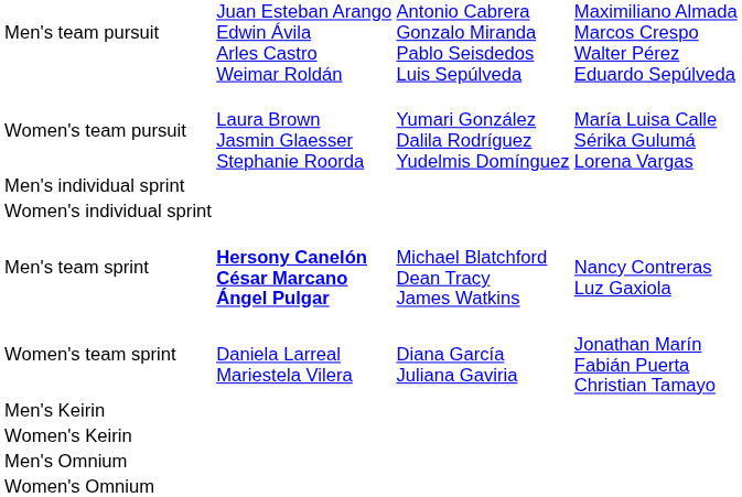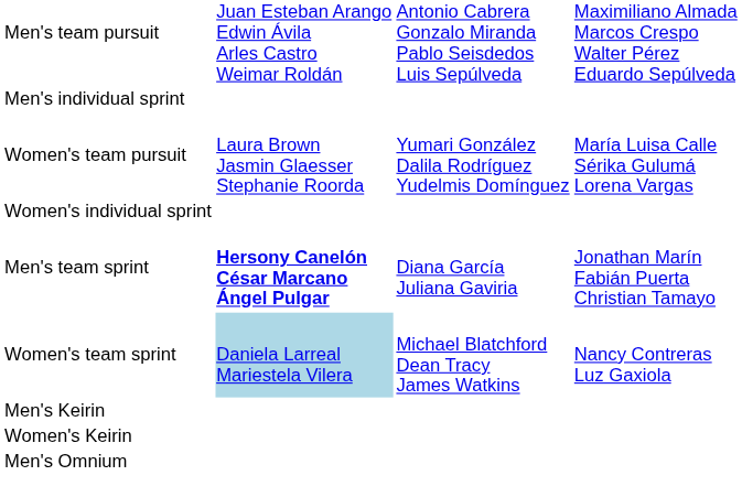 <table>
 <tr>
 <td>Men's team pursuit<br></td>
 <td><br><a href='#'>Juan Esteban Arango</a><br><a href='#'>Edwin Ávila</a><br><a href='#'>Arles Castro</a><br><a href='#'>Weimar Roldán</a></td>
 <td><br><a href='#'>Antonio Cabrera</a><br><a href='#'>Gonzalo Miranda</a><br><a href='#'>Pablo Seisdedos</a><br><a href='#'>Luis Sepúlveda</a></td>
 <td><br><a href='#'>Maximiliano Almada</a><br><a href='#'>Marcos Crespo</a><br><a href='#'>Walter Pérez</a><br><a href='#'>Eduardo Sepúlveda</a></td>
 </tr>
 <tr>
+<td>Men's individual sprint<br></td>
+<td></td>
+<td></td>
+<td></td>
+</tr>
+<tr>
 <td>Women's team pursuit<br></td>
 <td><br><a href='#'>Laura Brown</a><br><a href='#'>Jasmin Glaesser</a><br><a href='#'>Stephanie Roorda</a></td>
 <td><br><a href='#'>Yumari González</a><br><a href='#'>Dalila Rodríguez</a><br><a href='#'>Yudelmis Domínguez</a></td>
 <td><br><a href='#'>María Luisa Calle</a><br><a href='#'>Sérika Gulumá</a><br><a href='#'>Lorena Vargas</a></td>
-</tr>
-<tr>
-<td>Men's individual sprint<br></td>
-<td></td>
-<td></td>
-<td></td>
 </tr>
 <tr>
 <td>Women's individual sprint<br></td>
 <td></td>
 <td></td>
 <td></td>
 </tr>
 <tr>
 <td>Men's team sprint<br></td>
 <td><strong><br><a href='#'>Hersony Canelón</a><br><a href='#'>César Marcano</a><br><a href='#'>Ángel Pulgar</a></strong></td>
-<td><br><a href='#'>Michael Blatchford</a><br><a href='#'>Dean Tracy</a><br><a href='#'>James Watkins</a></td>
-<td><br><a href='#'>Nancy Contreras</a><br><a href='#'>Luz Gaxiola</a></td>
+<td><br><a href='#'>Diana García</a><br><a href='#'>Juliana Gaviria</a></td>
+<td><br><a href='#'>Jonathan Marín</a><br><a href='#'>Fabián Puerta</a><br><a href='#'>Christian Tamayo</a></td>
 </tr>
 <tr>
 <td>Women's team sprint<br></td>
-<td><br><a href='#'>Daniela Larreal</a><br><a href='#'>Mariestela Vilera</a></td>
-<td><br><a href='#'>Diana García</a><br><a href='#'>Juliana Gaviria</a></td>
-<td><br><a href='#'>Jonathan Marín</a><br><a href='#'>Fabián Puerta</a><br><a href='#'>Christian Tamayo</a></td>
+<td style="background: lightblue;"><br><a href='#'>Daniela Larreal</a><br><a href='#'>Mariestela Vilera</a></td>
+<td><br><a href='#'>Michael Blatchford</a><br><a href='#'>Dean Tracy</a><br><a href='#'>James Watkins</a></td>
+<td><br><a href='#'>Nancy Contreras</a><br><a href='#'>Luz Gaxiola</a></td>
 </tr>
 <tr>
 <td>Men's Keirin<br></td>
 <td></td>
 <td></td>
 <td></td>
 </tr>
 <tr>
 <td>Women's Keirin<br></td>
 <td></td>
 <td></td>
 <td></td>
 </tr>
 <tr>
 <td>Men's Omnium<br></td>
 <td></td>
 <td></td>
 <td></td>
 </tr>
-<tr>
-<td>Women's Omnium<br></td>
-<td></td>
-<td></td>
-<td></td>
-</tr>
 </table>
